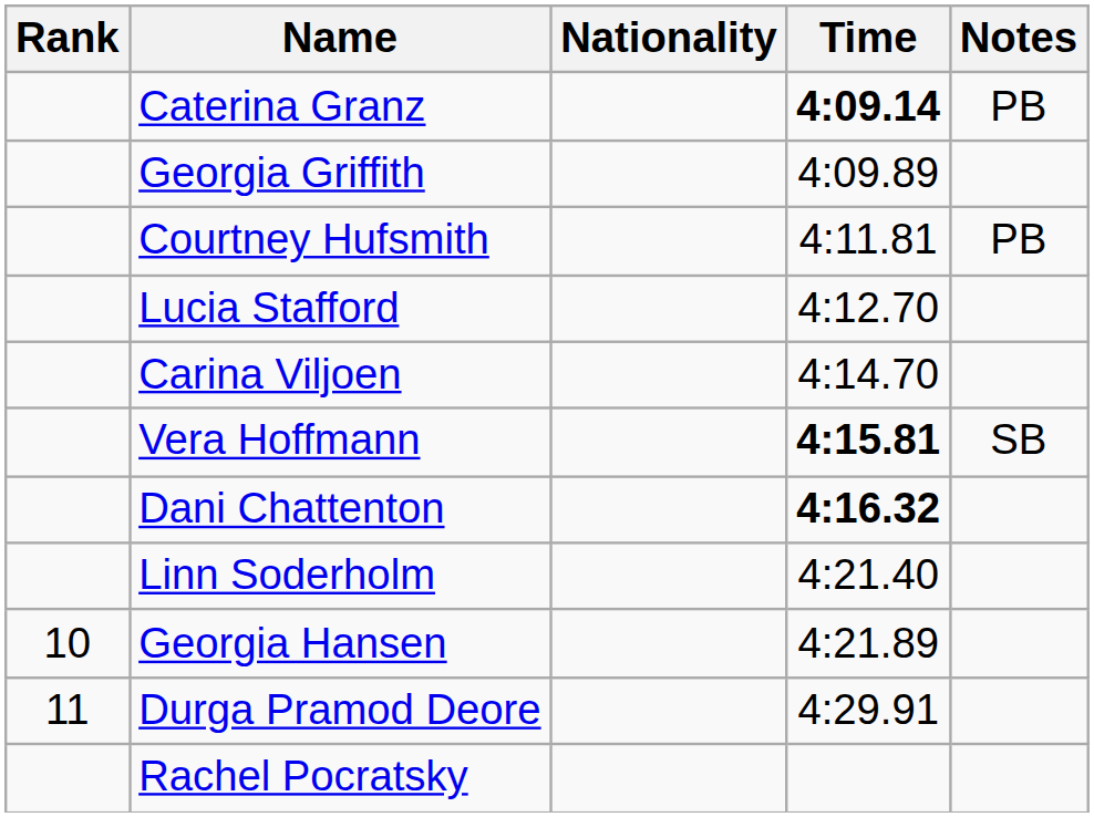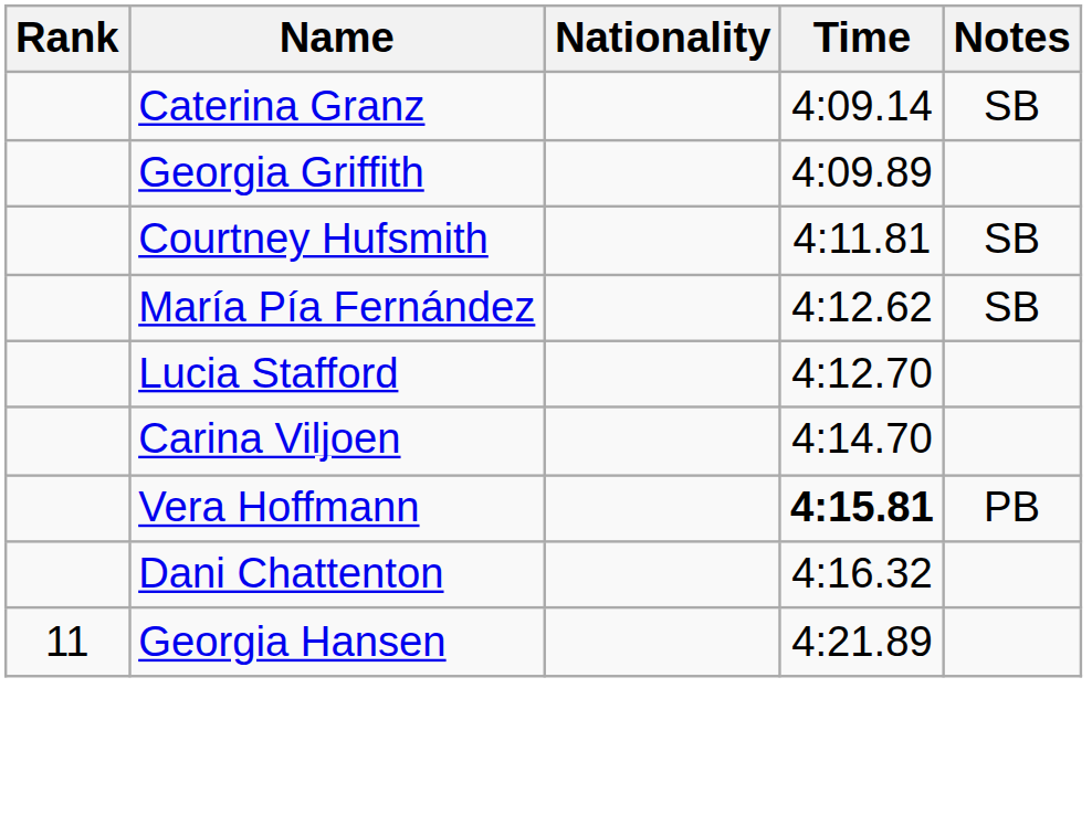 <table class="wikitable sortable" style="text-align:center">
 <tr>
 <th>Rank</th>
 <th>Name</th>
 <th>Nationality</th>
 <th>Time</th>
 <th>Notes</th>
 </tr>
 <tr>
 <td></td>
 <td align=left><a href='#'>Caterina Granz</a></td>
 <td align=left></td>
-<td><strong>4:09.14</strong></td>
-<td>PB</td>
+<td>4:09.14</td>
+<td>SB</td>
 </tr>
 <tr>
 <td></td>
 <td align=left><a href='#'>Georgia Griffith</a></td>
 <td align=left></td>
 <td>4:09.89</td>
 <td></td>
 </tr>
 <tr>
 <td></td>
 <td align=left><a href='#'>Courtney Hufsmith</a></td>
 <td align=left></td>
 <td>4:11.81</td>
-<td>PB</td>
+<td>SB</td>
+</tr>
+<tr>
+<td></td>
+<td align=left><a href='#'>María Pía Fernández</a></td>
+<td align=left></td>
+<td>4:12.62</td>
+<td>SB</td>
 </tr>
 <tr>
 <td></td>
 <td align=left><a href='#'>Lucia Stafford</a></td>
 <td align=left></td>
 <td>4:12.70</td>
 <td></td>
 </tr>
 <tr>
 <td></td>
 <td align=left><a href='#'>Carina Viljoen</a></td>
 <td align=left></td>
 <td>4:14.70</td>
 <td></td>
 </tr>
 <tr>
 <td></td>
 <td align=left><a href='#'>Vera Hoffmann</a></td>
 <td align=left></td>
 <td><strong>4:15.81</strong></td>
-<td>SB</td>
+<td>PB</td>
 </tr>
 <tr>
 <td></td>
 <td align=left><a href='#'>Dani Chattenton</a></td>
 <td align=left></td>
-<td><strong>4:16.32</strong></td>
+<td>4:16.32</td>
 <td></td>
 </tr>
 <tr>
-<td></td>
-<td align=left><a href='#'>Linn Soderholm</a></td>
-<td align=left></td>
-<td>4:21.40</td>
-<td></td>
-</tr>
-<tr>
-<td>10</td>
+<td>11</td>
 <td align=left><a href='#'>Georgia Hansen</a></td>
 <td align=left></td>
 <td>4:21.89</td>
 <td></td>
 </tr>
-<tr>
-<td>11</td>
-<td align=left><a href='#'>Durga Pramod Deore</a></td>
-<td align=left></td>
-<td>4:29.91</td>
-<td></td>
-</tr>
-<tr>
-<td></td>
-<td align=left><a href='#'>Rachel Pocratsky</a></td>
-<td align=left></td>
-<td></td>
-<td></td>
-</tr>
 </table>
